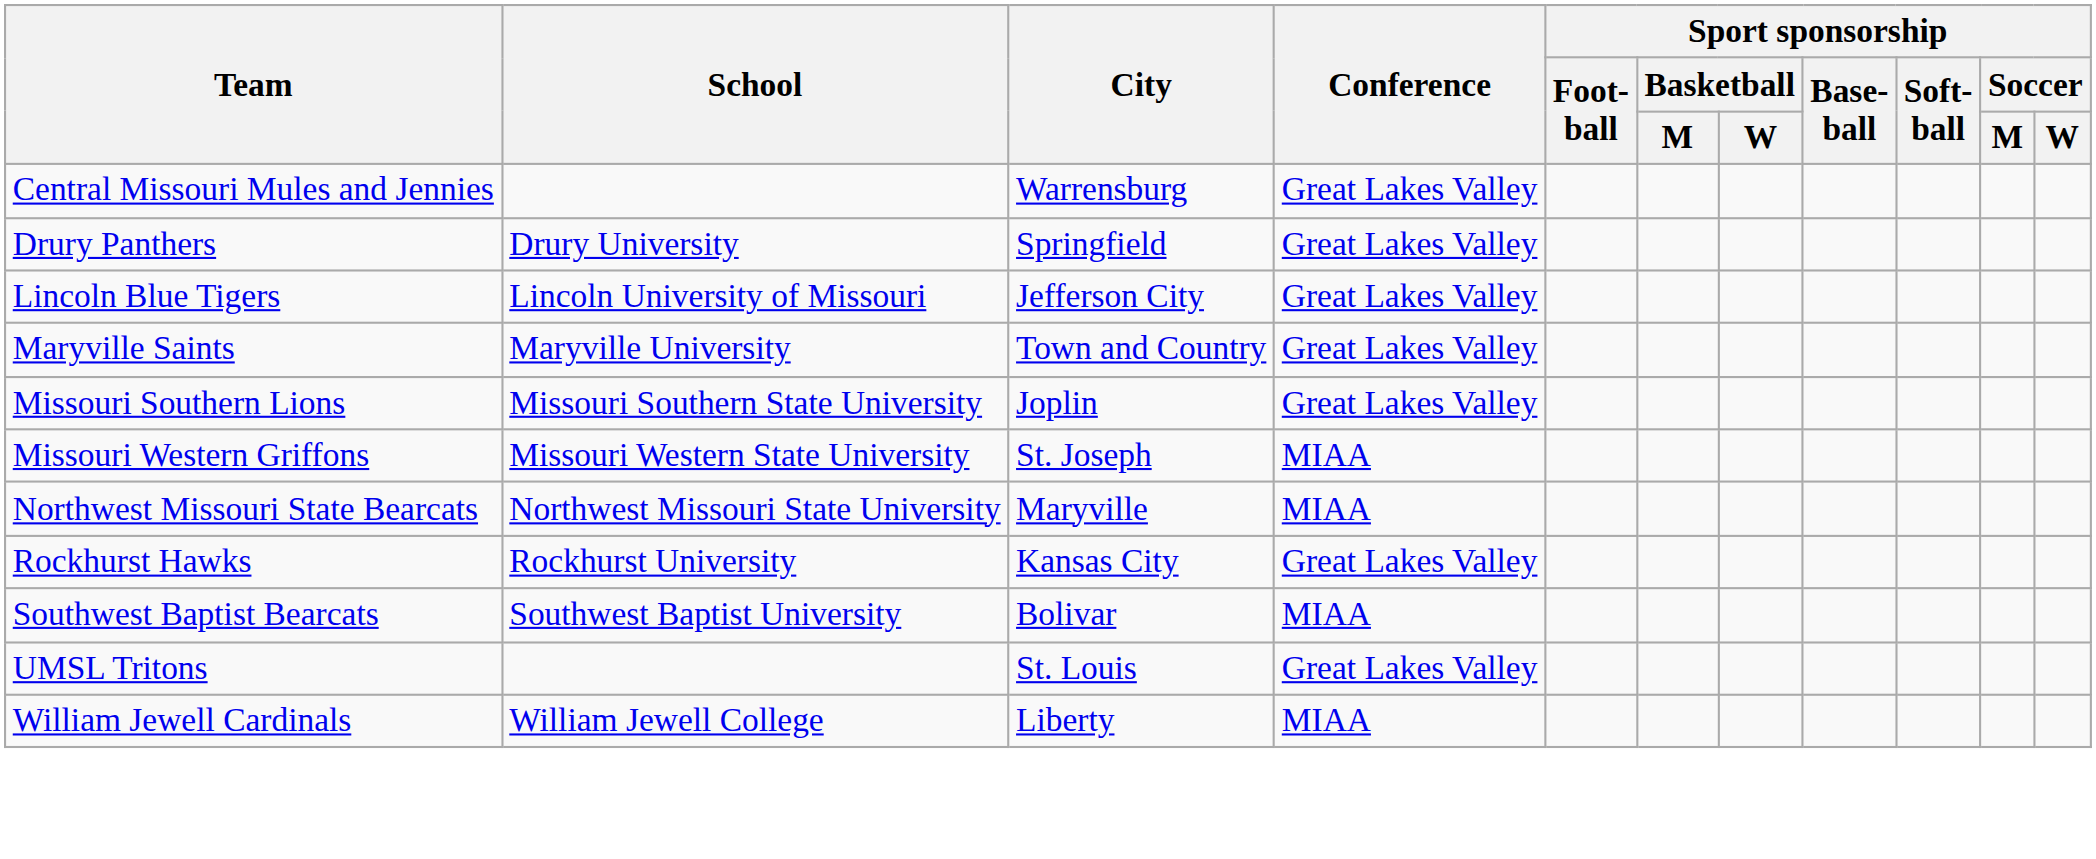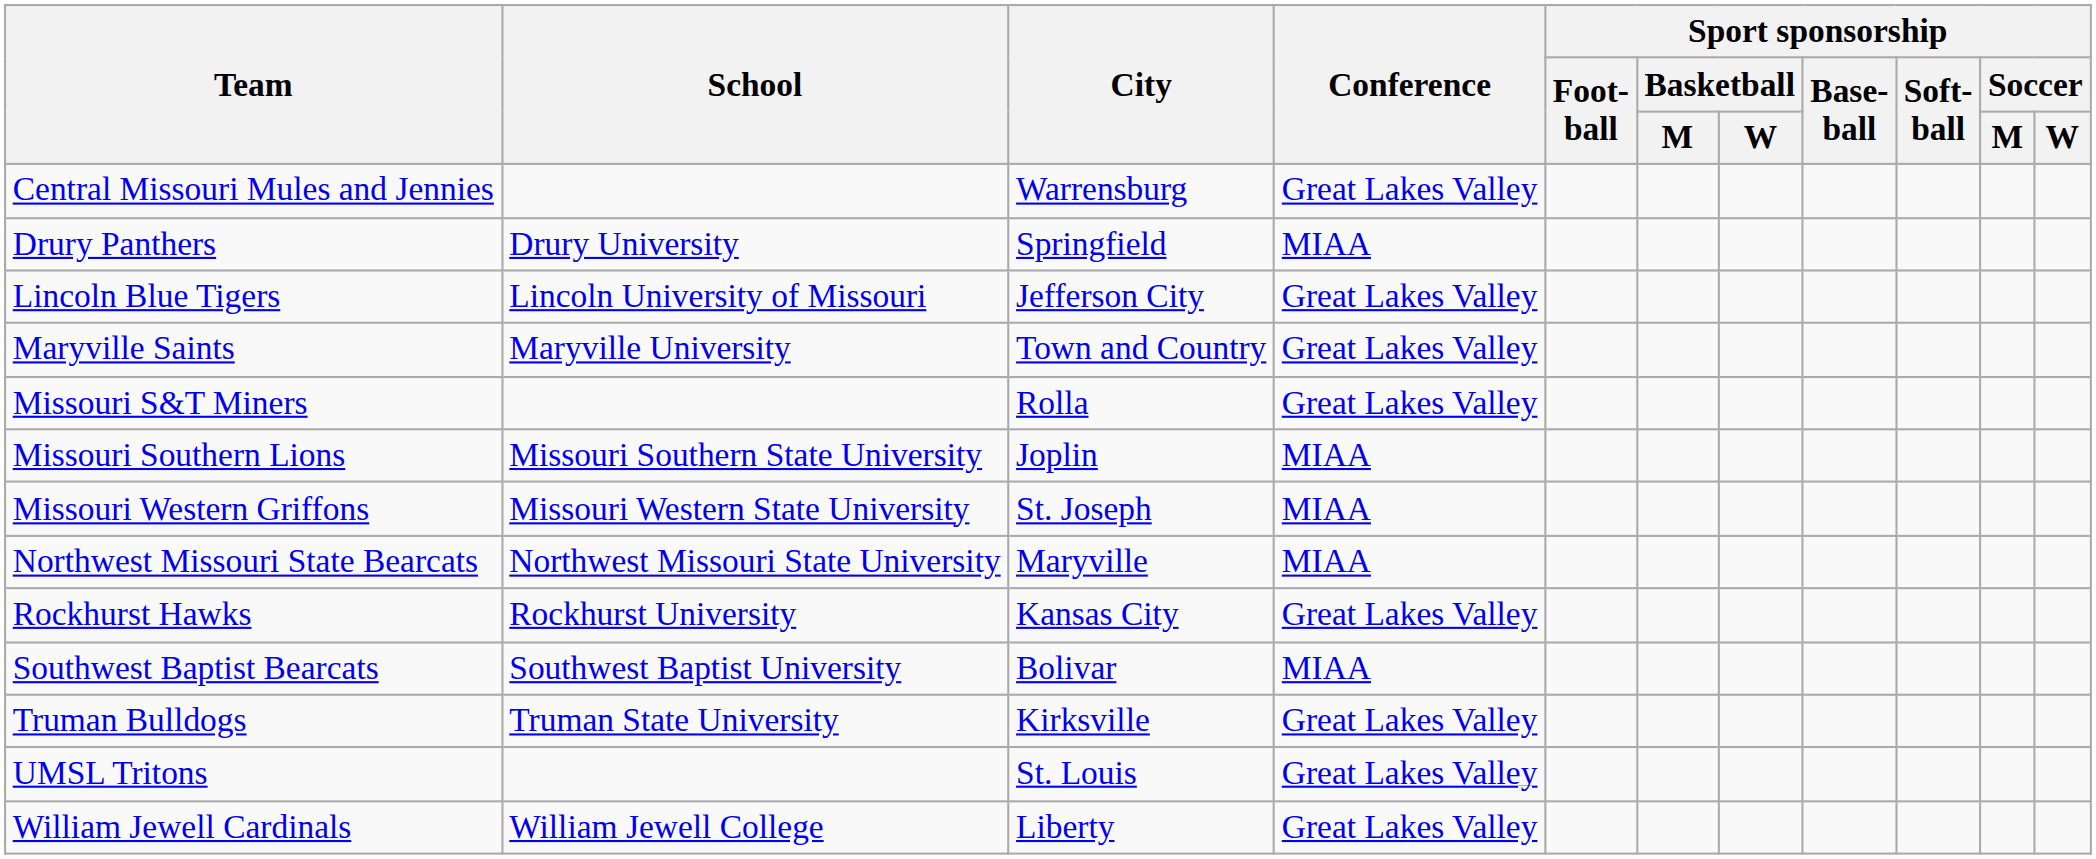 <table class="sortable wikitable">
 <tr>
 <th rowspan=3>Team</th>
 <th rowspan=3>School</th>
 <th rowspan=3>City</th>
 <th rowspan=3>Conference</th>
 <th colspan=7>Sport sponsorship</th>
 </tr>
 <tr>
 <th rowspan=2>Foot-<br>ball</th>
 <th colspan=2>Basketball</th>
 <th rowspan=2>Base-<br>ball</th>
 <th rowspan=2>Soft-<br>ball</th>
 <th colspan=2>Soccer</th>
 </tr>
 <tr>
 <th>M</th>
 <th>W</th>
 <th>M</th>
 <th>W</th>
 </tr>
 <tr>
 <td><a href='#'>Central Missouri Mules and Jennies</a></td>
 <td></td>
 <td><a href='#'>Warrensburg</a></td>
 <td><a href='#'>Great Lakes Valley</a></td>
 <td></td>
 <td></td>
 <td></td>
 <td></td>
 <td></td>
 <td></td>
 <td></td>
 </tr>
 <tr>
 <td><a href='#'>Drury Panthers</a></td>
 <td><a href='#'>Drury University</a></td>
 <td><a href='#'>Springfield</a></td>
-<td><a href='#'>Great Lakes Valley</a></td>
+<td><a href='#'>MIAA</a></td>
 <td></td>
 <td></td>
 <td></td>
 <td></td>
 <td></td>
 <td></td>
 <td></td>
 </tr>
 <tr>
 <td><a href='#'>Lincoln Blue Tigers</a></td>
 <td><a href='#'>Lincoln University of Missouri</a></td>
 <td><a href='#'>Jefferson City</a></td>
 <td><a href='#'>Great Lakes Valley</a></td>
 <td></td>
 <td></td>
 <td></td>
 <td></td>
 <td></td>
 <td></td>
 <td></td>
 </tr>
 <tr>
 <td><a href='#'>Maryville Saints</a></td>
 <td><a href='#'>Maryville University</a></td>
 <td><a href='#'>Town and Country</a></td>
 <td><a href='#'>Great Lakes Valley</a></td>
 <td></td>
 <td></td>
 <td></td>
 <td></td>
 <td></td>
 <td></td>
 <td></td>
 </tr>
 <tr>
+<td><a href='#'>Missouri S&T Miners</a></td>
+<td></td>
+<td><a href='#'>Rolla</a></td>
+<td><a href='#'>Great Lakes Valley</a></td>
+<td></td>
+<td></td>
+<td></td>
+<td></td>
+<td></td>
+<td></td>
+<td></td>
+</tr>
+<tr>
 <td><a href='#'>Missouri Southern Lions</a></td>
 <td><a href='#'>Missouri Southern State University</a></td>
 <td><a href='#'>Joplin</a></td>
-<td><a href='#'>Great Lakes Valley</a></td>
+<td><a href='#'>MIAA</a></td>
 <td></td>
 <td></td>
 <td></td>
 <td></td>
 <td></td>
 <td></td>
 <td></td>
 </tr>
 <tr>
 <td><a href='#'>Missouri Western Griffons</a></td>
 <td><a href='#'>Missouri Western State University</a></td>
 <td><a href='#'>St. Joseph</a></td>
 <td><a href='#'>MIAA</a></td>
 <td></td>
 <td></td>
 <td></td>
 <td></td>
 <td></td>
 <td></td>
 <td></td>
 </tr>
 <tr>
 <td><a href='#'>Northwest Missouri State Bearcats</a></td>
 <td><a href='#'>Northwest Missouri State University</a></td>
 <td><a href='#'>Maryville</a></td>
 <td><a href='#'>MIAA</a></td>
 <td></td>
 <td></td>
 <td></td>
 <td></td>
 <td></td>
 <td></td>
 <td></td>
 </tr>
 <tr>
 <td><a href='#'>Rockhurst Hawks</a></td>
 <td><a href='#'>Rockhurst University</a></td>
 <td><a href='#'>Kansas City</a></td>
 <td><a href='#'>Great Lakes Valley</a></td>
 <td></td>
 <td></td>
 <td></td>
 <td></td>
 <td></td>
 <td></td>
 <td></td>
 </tr>
 <tr>
 <td><a href='#'>Southwest Baptist Bearcats</a></td>
 <td><a href='#'>Southwest Baptist University</a></td>
 <td><a href='#'>Bolivar</a></td>
 <td><a href='#'>MIAA</a></td>
 <td></td>
 <td></td>
 <td></td>
 <td></td>
 <td></td>
 <td></td>
 <td></td>
 </tr>
 <tr>
+<td><a href='#'>Truman Bulldogs</a></td>
+<td><a href='#'>Truman State University</a></td>
+<td><a href='#'>Kirksville</a></td>
+<td><a href='#'>Great Lakes Valley</a></td>
+<td></td>
+<td></td>
+<td></td>
+<td></td>
+<td></td>
+<td></td>
+<td></td>
+</tr>
+<tr>
 <td><a href='#'>UMSL Tritons</a></td>
 <td></td>
 <td><a href='#'>St. Louis</a></td>
 <td><a href='#'>Great Lakes Valley</a></td>
 <td></td>
 <td></td>
 <td></td>
 <td></td>
 <td></td>
 <td></td>
 <td></td>
 </tr>
 <tr>
 <td><a href='#'>William Jewell Cardinals</a></td>
 <td><a href='#'>William Jewell College</a></td>
 <td><a href='#'>Liberty</a></td>
-<td><a href='#'>MIAA</a></td>
+<td><a href='#'>Great Lakes Valley</a></td>
 <td></td>
 <td></td>
 <td></td>
 <td></td>
 <td></td>
 <td></td>
 <td></td>
 </tr>
 </table>
